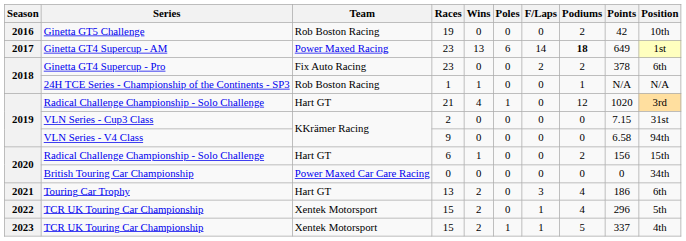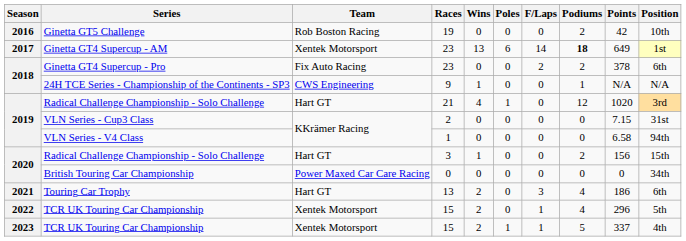 <table class="wikitable" style="font-size: 90%; text-align:center">
 <tr>
 <th>Season</th>
 <th>Series</th>
 <th>Team</th>
 <th>Races</th>
 <th>Wins</th>
 <th>Poles</th>
 <th>F/Laps</th>
 <th>Podiums</th>
 <th>Points</th>
 <th>Position</th>
 </tr>
 <tr>
 <th>2016</th>
 <td align=left><a href='#'>Ginetta GT5 Challenge</a></td>
 <td align=left>Rob Boston Racing</td>
 <td>19</td>
 <td>0</td>
 <td>0</td>
 <td>0</td>
 <td>2</td>
 <td>42</td>
 <td>10th</td>
 </tr>
 <tr>
 <th>2017</th>
 <td align=left><a href='#'>Ginetta GT4 Supercup - AM</a></td>
-<td align=left><a href='#'>Power Maxed Racing</a></td>
+<td align=left>Xentek Motorsport</td>
 <td>23</td>
 <td>13</td>
 <td>6</td>
 <td>14</td>
 <td><strong>18</strong></td>
 <td>649</td>
 <td style="background:#FFFFBF;">1st</td>
 </tr>
 <tr>
 <th rowspan="2">2018</th>
 <td align=left><a href='#'>Ginetta GT4 Supercup - Pro</a></td>
 <td align=left>Fix Auto Racing</td>
 <td>23</td>
 <td>0</td>
 <td>0</td>
 <td>2</td>
 <td>2</td>
 <td>378</td>
 <td>6th</td>
 </tr>
 <tr>
 <td align=left nowrap><a href='#'>24H TCE Series - Championship of the Continents - SP3</a></td>
-<td align=left>Rob Boston Racing</td>
-<td>1</td>
+<td align=left><a href='#'>CWS Engineering</a></td>
+<td>9</td>
 <td>1</td>
 <td>0</td>
 <td>0</td>
 <td>1</td>
 <td>N/A</td>
 <td>N/A</td>
 </tr>
 <tr>
 <th rowspan="3">2019</th>
 <td align=left><a href='#'>Radical Challenge Championship - Solo Challenge</a></td>
 <td align=left>Hart GT</td>
 <td>21</td>
 <td>4</td>
 <td>1</td>
 <td>0</td>
 <td>12</td>
 <td>1020</td>
 <td style="background:#FFDF9F;">3rd</td>
 </tr>
 <tr>
 <td align=left><a href='#'>VLN Series - Cup3 Class</a></td>
 <td rowspan="2" align="left">KKrämer Racing</td>
 <td>2</td>
 <td>0</td>
 <td>0</td>
 <td>0</td>
 <td>0</td>
 <td>7.15</td>
 <td>31st</td>
 </tr>
 <tr>
 <td align=left><a href='#'>VLN Series - V4 Class</a></td>
-<td>9</td>
+<td>1</td>
 <td>0</td>
 <td>0</td>
 <td>0</td>
 <td>0</td>
 <td>6.58</td>
 <td>94th</td>
 </tr>
 <tr>
 <th rowspan="2">2020</th>
 <td align=left><a href='#'>Radical Challenge Championship - Solo Challenge</a></td>
 <td align=left>Hart GT</td>
-<td>6</td>
+<td>3</td>
 <td>1</td>
 <td>0</td>
 <td>0</td>
 <td>2</td>
 <td>156</td>
 <td>15th</td>
 </tr>
 <tr>
 <td align=left><a href='#'>British Touring Car Championship</a></td>
 <td align=left><a href='#'>Power Maxed Car Care Racing</a></td>
 <td>0</td>
 <td>0</td>
 <td>0</td>
 <td>0</td>
 <td>0</td>
 <td>0</td>
 <td>34th</td>
 </tr>
 <tr>
 <th>2021</th>
 <td align=left><a href='#'>Touring Car Trophy</a></td>
 <td align=left>Hart GT</td>
 <td>13</td>
 <td>2</td>
 <td>0</td>
 <td>3</td>
 <td>4</td>
 <td>186</td>
 <td>6th</td>
 </tr>
 <tr>
 <th>2022</th>
 <td align=left><a href='#'>TCR UK Touring Car Championship</a></td>
 <td align=left>Xentek Motorsport</td>
 <td>15</td>
 <td>2</td>
 <td>0</td>
 <td>1</td>
 <td>4</td>
 <td>296</td>
 <td>5th</td>
 </tr>
 <tr>
 <th>2023</th>
 <td align=left><a href='#'>TCR UK Touring Car Championship</a></td>
 <td align=left>Xentek Motorsport</td>
 <td>15</td>
 <td>2</td>
 <td>1</td>
 <td>1</td>
 <td>5</td>
 <td>337</td>
 <td>4th</td>
 </tr>
 </table>
